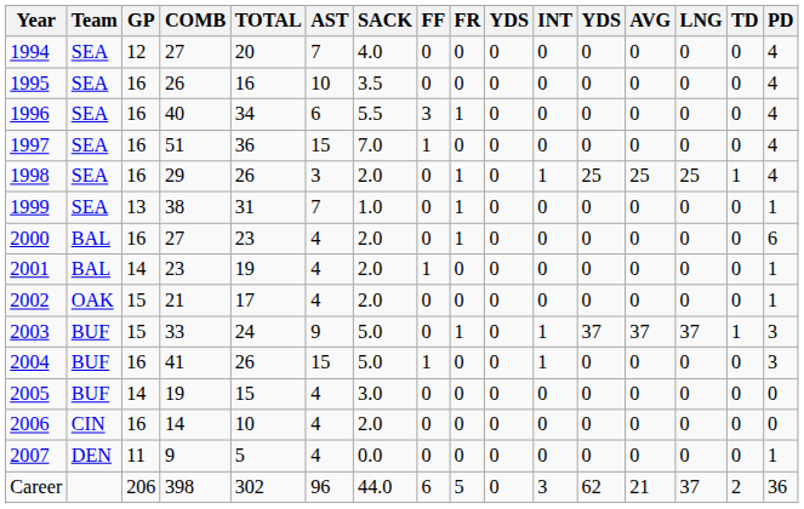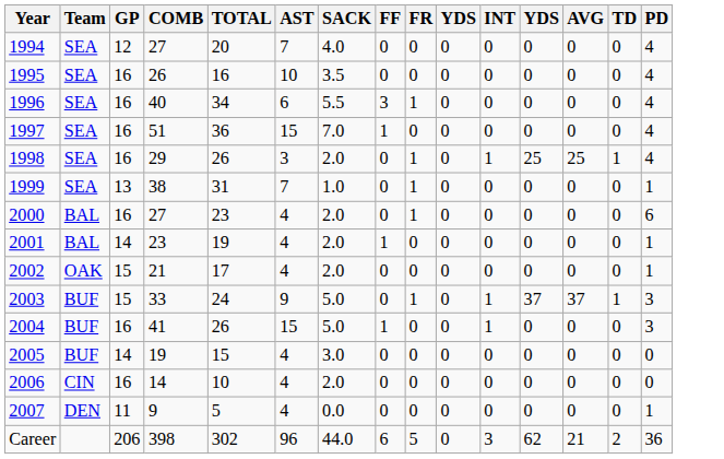 <table class="wikitable">
 <tr>
 <th>Year</th>
 <th>Team</th>
 <th>GP</th>
 <th>COMB</th>
 <th>TOTAL</th>
 <th>AST</th>
 <th>SACK</th>
 <th>FF</th>
 <th>FR</th>
 <th>YDS</th>
 <th>INT</th>
 <th>YDS</th>
 <th>AVG</th>
-<th>LNG</th>
 <th>TD</th>
 <th>PD</th>
 </tr>
 <tr>
 <td><a href='#'>1994</a></td>
 <td><a href='#'>SEA</a></td>
 <td>12</td>
 <td>27</td>
 <td>20</td>
 <td>7</td>
 <td>4.0</td>
-<td>0</td>
 <td>0</td>
 <td>0</td>
 <td>0</td>
 <td>0</td>
 <td>0</td>
 <td>0</td>
 <td>0</td>
 <td>4</td>
 </tr>
 <tr>
 <td><a href='#'>1995</a></td>
 <td><a href='#'>SEA</a></td>
 <td>16</td>
 <td>26</td>
 <td>16</td>
 <td>10</td>
 <td>3.5</td>
 <td>0</td>
 <td>0</td>
 <td>0</td>
 <td>0</td>
 <td>0</td>
 <td>0</td>
 <td>0</td>
-<td>0</td>
 <td>4</td>
 </tr>
 <tr>
 <td><a href='#'>1996</a></td>
 <td><a href='#'>SEA</a></td>
 <td>16</td>
 <td>40</td>
 <td>34</td>
 <td>6</td>
 <td>5.5</td>
 <td>3</td>
 <td>1</td>
-<td>0</td>
 <td>0</td>
 <td>0</td>
 <td>0</td>
 <td>0</td>
 <td>0</td>
 <td>4</td>
 </tr>
 <tr>
 <td><a href='#'>1997</a></td>
 <td><a href='#'>SEA</a></td>
 <td>16</td>
 <td>51</td>
 <td>36</td>
 <td>15</td>
 <td>7.0</td>
 <td>1</td>
 <td>0</td>
 <td>0</td>
 <td>0</td>
 <td>0</td>
 <td>0</td>
 <td>0</td>
-<td>0</td>
 <td>4</td>
 </tr>
 <tr>
 <td><a href='#'>1998</a></td>
 <td><a href='#'>SEA</a></td>
 <td>16</td>
 <td>29</td>
 <td>26</td>
 <td>3</td>
 <td>2.0</td>
 <td>0</td>
 <td>1</td>
 <td>0</td>
 <td>1</td>
 <td>25</td>
 <td>25</td>
-<td>25</td>
 <td>1</td>
 <td>4</td>
 </tr>
 <tr>
 <td><a href='#'>1999</a></td>
 <td><a href='#'>SEA</a></td>
 <td>13</td>
 <td>38</td>
 <td>31</td>
 <td>7</td>
 <td>1.0</td>
 <td>0</td>
 <td>1</td>
-<td>0</td>
 <td>0</td>
 <td>0</td>
 <td>0</td>
 <td>0</td>
 <td>0</td>
 <td>1</td>
 </tr>
 <tr>
 <td><a href='#'>2000</a></td>
 <td><a href='#'>BAL</a></td>
 <td>16</td>
 <td>27</td>
 <td>23</td>
 <td>4</td>
 <td>2.0</td>
 <td>0</td>
 <td>1</td>
 <td>0</td>
 <td>0</td>
 <td>0</td>
 <td>0</td>
 <td>0</td>
-<td>0</td>
 <td>6</td>
 </tr>
 <tr>
 <td><a href='#'>2001</a></td>
 <td><a href='#'>BAL</a></td>
 <td>14</td>
 <td>23</td>
 <td>19</td>
 <td>4</td>
 <td>2.0</td>
 <td>1</td>
-<td>0</td>
 <td>0</td>
 <td>0</td>
 <td>0</td>
 <td>0</td>
 <td>0</td>
 <td>0</td>
 <td>1</td>
 </tr>
 <tr>
 <td><a href='#'>2002</a></td>
 <td><a href='#'>OAK</a></td>
 <td>15</td>
 <td>21</td>
 <td>17</td>
 <td>4</td>
 <td>2.0</td>
 <td>0</td>
 <td>0</td>
 <td>0</td>
 <td>0</td>
 <td>0</td>
 <td>0</td>
 <td>0</td>
-<td>0</td>
 <td>1</td>
 </tr>
 <tr>
 <td><a href='#'>2003</a></td>
 <td><a href='#'>BUF</a></td>
 <td>15</td>
 <td>33</td>
 <td>24</td>
 <td>9</td>
 <td>5.0</td>
 <td>0</td>
 <td>1</td>
 <td>0</td>
 <td>1</td>
-<td>37</td>
 <td>37</td>
 <td>37</td>
 <td>1</td>
 <td>3</td>
 </tr>
 <tr>
 <td><a href='#'>2004</a></td>
 <td><a href='#'>BUF</a></td>
 <td>16</td>
 <td>41</td>
 <td>26</td>
 <td>15</td>
 <td>5.0</td>
 <td>1</td>
 <td>0</td>
 <td>0</td>
 <td>1</td>
 <td>0</td>
 <td>0</td>
 <td>0</td>
-<td>0</td>
 <td>3</td>
 </tr>
 <tr>
 <td><a href='#'>2005</a></td>
 <td><a href='#'>BUF</a></td>
 <td>14</td>
 <td>19</td>
 <td>15</td>
 <td>4</td>
 <td>3.0</td>
-<td>0</td>
 <td>0</td>
 <td>0</td>
 <td>0</td>
 <td>0</td>
 <td>0</td>
 <td>0</td>
 <td>0</td>
 <td>0</td>
 </tr>
 <tr>
 <td><a href='#'>2006</a></td>
 <td><a href='#'>CIN</a></td>
 <td>16</td>
 <td>14</td>
 <td>10</td>
 <td>4</td>
 <td>2.0</td>
 <td>0</td>
 <td>0</td>
 <td>0</td>
 <td>0</td>
 <td>0</td>
 <td>0</td>
 <td>0</td>
 <td>0</td>
-<td>0</td>
 </tr>
 <tr>
 <td><a href='#'>2007</a></td>
 <td><a href='#'>DEN</a></td>
 <td>11</td>
 <td>9</td>
 <td>5</td>
 <td>4</td>
 <td>0.0</td>
-<td>0</td>
 <td>0</td>
 <td>0</td>
 <td>0</td>
 <td>0</td>
 <td>0</td>
 <td>0</td>
 <td>0</td>
 <td>1</td>
 </tr>
 <tr>
 <td>Career</td>
 <td></td>
 <td>206</td>
 <td>398</td>
 <td>302</td>
 <td>96</td>
 <td>44.0</td>
 <td>6</td>
 <td>5</td>
 <td>0</td>
 <td>3</td>
 <td>62</td>
 <td>21</td>
-<td>37</td>
 <td>2</td>
 <td>36</td>
 </tr>
 </table>
